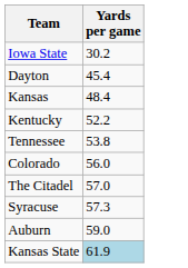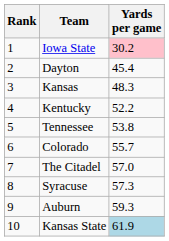 <table class="wikitable sortable">
 <tr>
+<th>Rank</th>
 <th>Team</th>
 <th>Yards<br>per game</th>
 </tr>
 <tr>
+<td>1</td>
 <td><a href='#'>Iowa State</a></td>
-<td>30.2</td>
+<td style="background: pink;">30.2</td>
 </tr>
 <tr>
+<td>2</td>
 <td>Dayton</td>
 <td>45.4</td>
 </tr>
 <tr>
+<td>3</td>
 <td>Kansas</td>
-<td>48.4</td>
+<td>48.3</td>
 </tr>
 <tr>
+<td>4</td>
 <td>Kentucky</td>
 <td>52.2</td>
 </tr>
 <tr>
+<td>5</td>
 <td>Tennessee</td>
 <td>53.8</td>
 </tr>
 <tr>
+<td>6</td>
 <td>Colorado</td>
-<td>56.0</td>
+<td>55.7</td>
 </tr>
 <tr>
+<td>7</td>
 <td>The Citadel</td>
 <td>57.0</td>
 </tr>
 <tr>
+<td>8</td>
 <td>Syracuse</td>
 <td>57.3</td>
 </tr>
 <tr>
+<td>9</td>
 <td>Auburn</td>
-<td>59.0</td>
+<td>59.3</td>
 </tr>
 <tr>
+<td>10</td>
 <td>Kansas State</td>
 <td style="background: lightblue;">61.9</td>
 </tr>
 </table>
